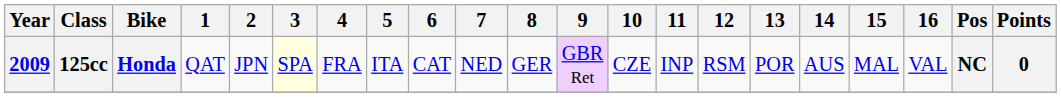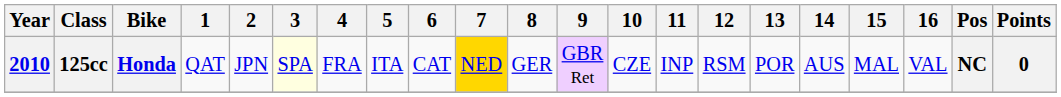 <table class="wikitable" style="text-align:center">
 <tr>
 <th>Year</th>
 <th>Class</th>
 <th>Bike</th>
 <th>1</th>
 <th>2</th>
 <th>3</th>
 <th>4</th>
 <th>5</th>
 <th>6</th>
 <th>7</th>
 <th>8</th>
 <th>9</th>
 <th>10</th>
 <th>11</th>
 <th>12</th>
 <th>13</th>
 <th>14</th>
 <th>15</th>
 <th>16</th>
 <th>Pos</th>
 <th>Points</th>
 </tr>
 <tr>
-<th align="left"><a href='#'>2009</a></th>
+<th align="left"><a href='#'>2010</a></th>
 <th align="left">125cc</th>
 <th align="left"><a href='#'>Honda</a></th>
 <td><a href='#'>QAT</a></td>
 <td><a href='#'>JPN</a></td>
 <td style="background: lightyellow;"><a href='#'>SPA</a></td>
 <td><a href='#'>FRA</a></td>
 <td><a href='#'>ITA</a></td>
 <td><a href='#'>CAT</a></td>
-<td><a href='#'>NED</a></td>
+<td style="background: gold;"><a href='#'>NED</a></td>
 <td><a href='#'>GER</a></td>
 <td style="background:#efcfff;"><a href='#'>GBR</a><br><small>Ret</small></td>
 <td><a href='#'>CZE</a></td>
 <td><a href='#'>INP</a></td>
 <td><a href='#'>RSM</a></td>
 <td><a href='#'>POR</a></td>
 <td><a href='#'>AUS</a></td>
 <td><a href='#'>MAL</a></td>
 <td><a href='#'>VAL</a></td>
 <th>NC</th>
 <th>0</th>
 </tr>
 <tr>
 </tr>
 </table>
